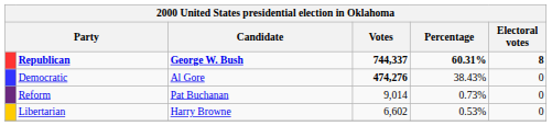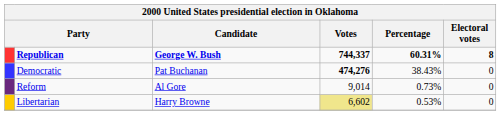 <table class="wikitable" style="font-size: 95%;">
 <tr>
 <th colspan="6">2000 United States presidential election in Oklahoma</th>
 </tr>
 <tr>
 <th colspan="2" style="width: 15em">Party</th>
 <th style="width: 17em">Candidate</th>
 <th style="width: 5em">Votes</th>
 <th style="width: 7em">Percentage</th>
 <th style="width: 5em">Electoral votes</th>
 </tr>
 <tr>
 <th style="background-color:#FF3333; width: 3px"></th>
 <td style="width: 130px"><strong><a href='#'>Republican</a></strong></td>
 <td><strong><a href='#'>George W. Bush</a></strong></td>
 <td align="right"><strong>744,337</strong></td>
 <td align="right"><strong>60.31%</strong></td>
 <td align="right"><strong>8</strong></td>
 </tr>
 <tr>
 <th style="background-color:#3333FF; width: 3px"></th>
 <td style="width: 130px"><a href='#'>Democratic</a></td>
-<td><a href='#'>Al Gore</a></td>
+<td><a href='#'>Pat Buchanan</a></td>
 <td align="right"><strong>474,276</strong></td>
 <td align="right">38.43%</td>
 <td align="right">0</td>
 </tr>
 <tr>
 <th style="background-color:#6A287E; width: 3px"></th>
 <td style="width: 130px"><a href='#'>Reform</a></td>
-<td><a href='#'>Pat Buchanan</a></td>
+<td><a href='#'>Al Gore</a></td>
 <td align="right">9,014</td>
 <td align="right">0.73%</td>
 <td align="right">0</td>
 </tr>
 <tr>
 <th style="background-color:#FFCC00; width: 3px"></th>
 <td style="width: 130px"><a href='#'>Libertarian</a></td>
 <td><a href='#'>Harry Browne</a></td>
-<td align="right">6,602</td>
+<td align="right" style="background: khaki;">6,602</td>
 <td align="right">0.53%</td>
 <td align="right">0</td>
 </tr>
 <tr>
 </tr>
 </table>
